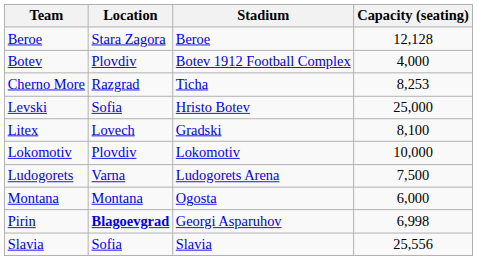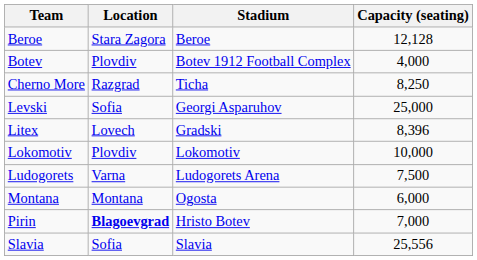 <table class="wikitable sortable" style="text-align: left;">
 <tr>
 <th>Team</th>
 <th>Location</th>
 <th>Stadium</th>
 <th>Capacity (seating)</th>
 </tr>
 <tr>
 <td><a href='#'>Beroe</a></td>
 <td><a href='#'>Stara Zagora</a></td>
 <td><a href='#'>Beroe</a></td>
 <td align="center">12,128</td>
 </tr>
 <tr>
 <td><a href='#'>Botev</a></td>
 <td><a href='#'>Plovdiv</a></td>
 <td><a href='#'>Botev 1912 Football Complex</a></td>
 <td align="center">4,000</td>
 </tr>
 <tr>
 <td><a href='#'>Cherno More</a></td>
 <td><a href='#'>Razgrad</a></td>
 <td><a href='#'>Ticha</a></td>
-<td align="center">8,253</td>
+<td align="center">8,250</td>
 </tr>
 <tr>
 <td><a href='#'>Levski</a></td>
 <td><a href='#'>Sofia</a></td>
-<td><a href='#'>Hristo Botev</a></td>
+<td><a href='#'>Georgi Asparuhov</a></td>
 <td align="center">25,000</td>
 </tr>
 <tr>
 <td><a href='#'>Litex</a></td>
 <td><a href='#'>Lovech</a></td>
 <td><a href='#'>Gradski</a></td>
-<td align="center">8,100</td>
+<td align="center">8,396</td>
 </tr>
 <tr>
 <td><a href='#'>Lokomotiv</a></td>
 <td><a href='#'>Plovdiv</a></td>
 <td><a href='#'>Lokomotiv</a></td>
 <td align="center">10,000</td>
 </tr>
 <tr>
 <td><a href='#'>Ludogorets</a></td>
 <td><a href='#'>Varna</a></td>
 <td><a href='#'>Ludogorets Arena</a></td>
 <td align="center">7,500</td>
 </tr>
 <tr>
 <td><a href='#'>Montana</a></td>
 <td><a href='#'>Montana</a></td>
 <td><a href='#'>Ogosta</a></td>
 <td align="center">6,000</td>
 </tr>
 <tr>
 <td><a href='#'>Pirin</a></td>
 <td><strong><a href='#'>Blagoevgrad</a></strong></td>
-<td><a href='#'>Georgi Asparuhov</a></td>
-<td align="center">6,998</td>
+<td><a href='#'>Hristo Botev</a></td>
+<td align="center">7,000</td>
 </tr>
 <tr>
 <td><a href='#'>Slavia</a></td>
 <td><a href='#'>Sofia</a></td>
 <td><a href='#'>Slavia</a></td>
 <td align="center">25,556</td>
 </tr>
 </table>
